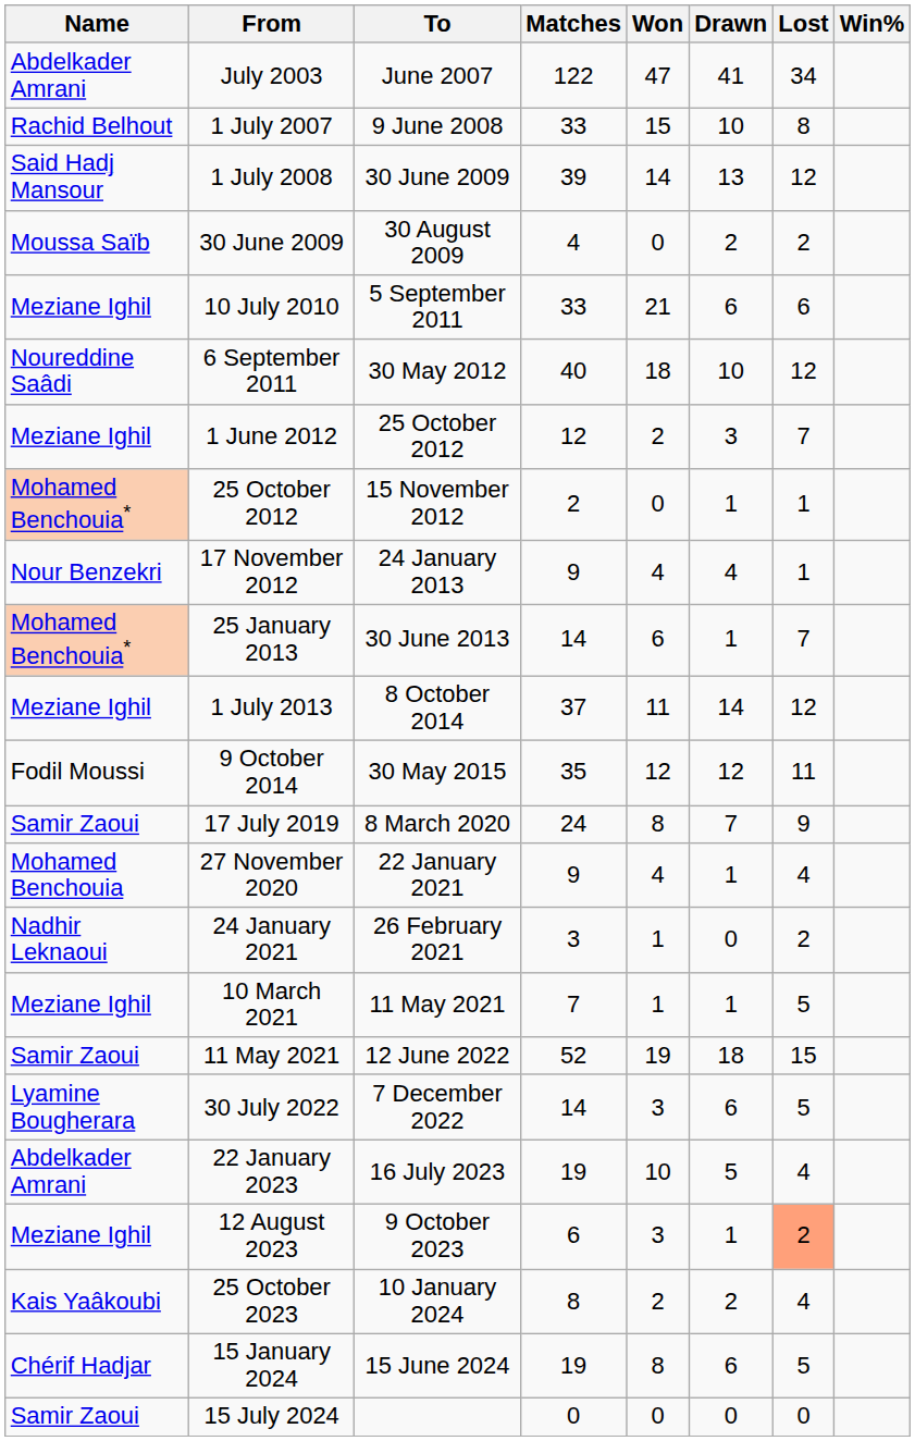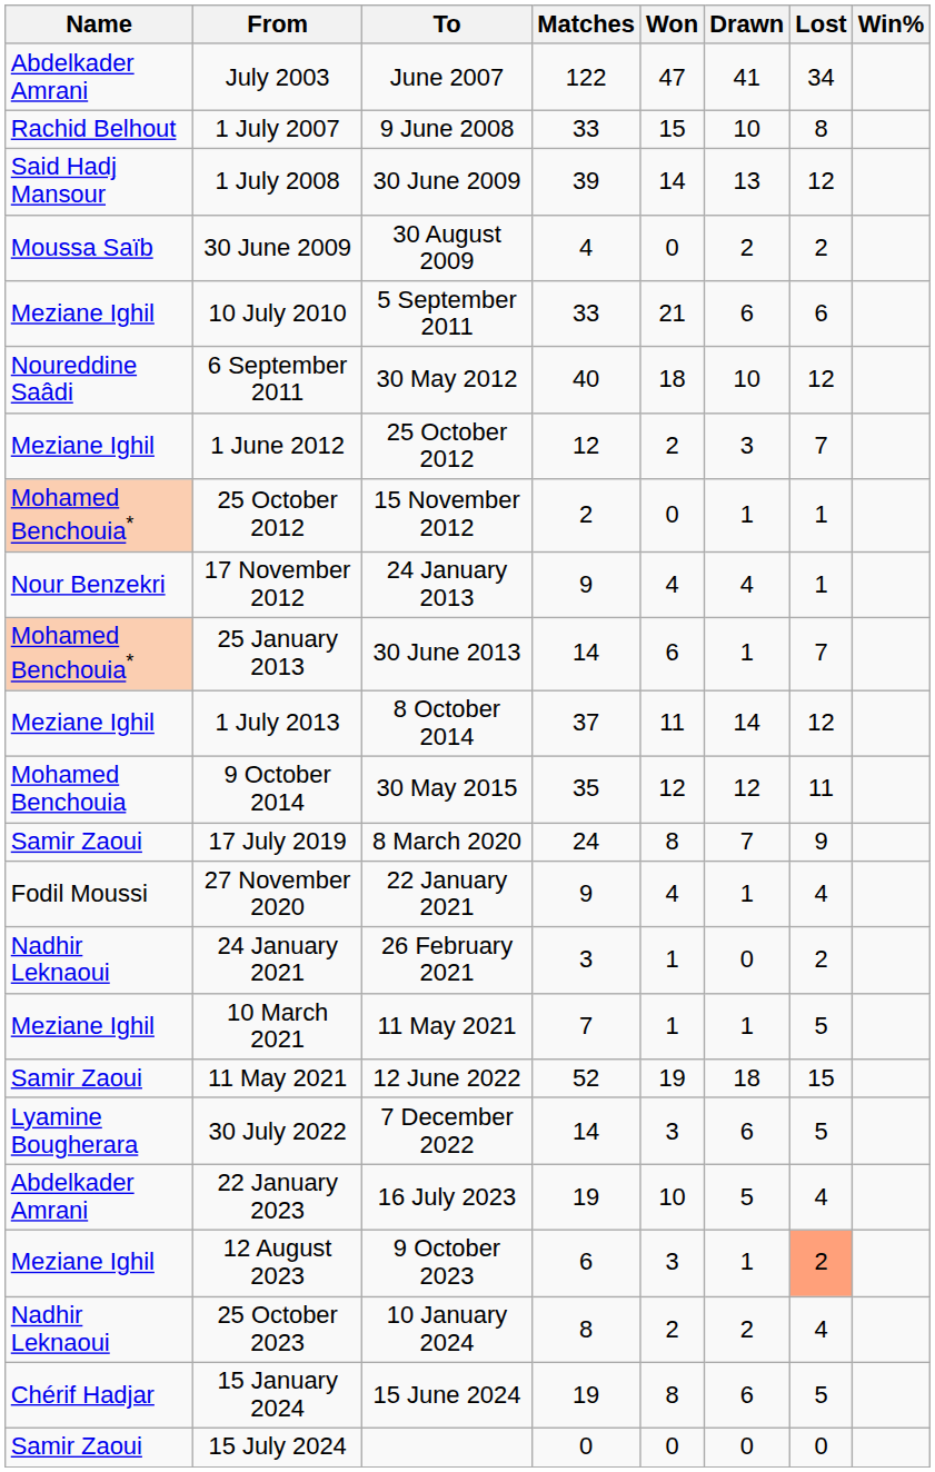 <table class="wikitable plainrowheaders sortable" style="text-align:center">
 <tr style="background:#f0f6ff;">
 <th>Name</th>
 <th>From</th>
 <th>To</th>
 <th>Matches</th>
 <th>Won</th>
 <th>Drawn</th>
 <th>Lost</th>
 <th>Win%</th>
 </tr>
 <tr>
 <td align="left"> <a href='#'>Abdelkader Amrani</a></td>
 <td>July 2003</td>
 <td>June 2007</td>
 <td>122</td>
 <td>47</td>
 <td>41</td>
 <td>34</td>
 <td></td>
 </tr>
 <tr>
 <td align="left"> <a href='#'>Rachid Belhout</a></td>
 <td>1 July 2007</td>
 <td>9 June 2008</td>
 <td>33</td>
 <td>15</td>
 <td>10</td>
 <td>8</td>
 <td></td>
 </tr>
 <tr>
 <td align="left"> <a href='#'>Said Hadj Mansour</a></td>
 <td>1 July 2008</td>
 <td>30 June 2009</td>
 <td>39</td>
 <td>14</td>
 <td>13</td>
 <td>12</td>
 <td></td>
 </tr>
 <tr>
 <td align="left"> <a href='#'>Moussa Saïb</a></td>
 <td>30 June 2009</td>
 <td>30 August 2009</td>
 <td>4</td>
 <td>0</td>
 <td>2</td>
 <td>2</td>
 <td></td>
 </tr>
 <tr>
 <td align="left"> <a href='#'>Meziane Ighil</a></td>
 <td>10 July 2010</td>
 <td>5 September 2011</td>
 <td>33</td>
 <td>21</td>
 <td>6</td>
 <td>6</td>
 <td></td>
 </tr>
 <tr>
 <td align="left"> <a href='#'>Noureddine Saâdi</a></td>
 <td>6 September 2011</td>
 <td>30 May 2012</td>
 <td>40</td>
 <td>18</td>
 <td>10</td>
 <td>12</td>
 <td></td>
 </tr>
 <tr>
 <td align="left"> <a href='#'>Meziane Ighil</a></td>
 <td>1 June 2012</td>
 <td>25 October 2012</td>
 <td>12</td>
 <td>2</td>
 <td>3</td>
 <td>7</td>
 <td></td>
 </tr>
 <tr>
 <td align="left" scope=row style=background:#FBCEB1> <a href='#'>Mohamed Benchouia</a><sup>*</sup></td>
 <td>25 October 2012</td>
 <td>15 November 2012</td>
 <td>2</td>
 <td>0</td>
 <td>1</td>
 <td>1</td>
 <td></td>
 </tr>
 <tr>
 <td align="left"> <a href='#'>Nour Benzekri</a></td>
 <td>17 November 2012</td>
 <td>24 January 2013</td>
 <td>9</td>
 <td>4</td>
 <td>4</td>
 <td>1</td>
 <td></td>
 </tr>
 <tr>
 <td align="left" scope=row style=background:#FBCEB1> <a href='#'>Mohamed Benchouia</a><sup>*</sup></td>
 <td>25 January 2013</td>
 <td>30 June 2013</td>
 <td>14</td>
 <td>6</td>
 <td>1</td>
 <td>7</td>
 <td></td>
 </tr>
 <tr>
 <td align="left"> <a href='#'>Meziane Ighil</a></td>
 <td>1 July 2013</td>
 <td>8 October 2014</td>
 <td>37</td>
 <td>11</td>
 <td>14</td>
 <td>12</td>
 <td></td>
 </tr>
 <tr>
-<td align="left"> Fodil Moussi</td>
+<td align="left"> <a href='#'>Mohamed Benchouia</a></td>
 <td>9 October 2014</td>
 <td>30 May 2015</td>
 <td>35</td>
 <td>12</td>
 <td>12</td>
 <td>11</td>
 <td></td>
 </tr>
 <tr>
 <td align="left"> <a href='#'>Samir Zaoui</a></td>
 <td>17 July 2019</td>
 <td>8 March 2020</td>
 <td>24</td>
 <td>8</td>
 <td>7</td>
 <td>9</td>
 <td></td>
 </tr>
 <tr>
-<td align="left"> <a href='#'>Mohamed Benchouia</a></td>
+<td align="left"> Fodil Moussi</td>
 <td>27 November 2020</td>
 <td>22 January 2021</td>
 <td>9</td>
 <td>4</td>
 <td>1</td>
 <td>4</td>
 <td></td>
 </tr>
 <tr>
 <td align="left"> <a href='#'>Nadhir Leknaoui</a></td>
 <td>24 January 2021</td>
 <td>26 February 2021</td>
 <td>3</td>
 <td>1</td>
 <td>0</td>
 <td>2</td>
 <td></td>
 </tr>
 <tr>
 <td align="left"> <a href='#'>Meziane Ighil</a></td>
 <td>10 March 2021</td>
 <td>11 May 2021</td>
 <td>7</td>
 <td>1</td>
 <td>1</td>
 <td>5</td>
 <td></td>
 </tr>
 <tr>
 <td align="left"> <a href='#'>Samir Zaoui</a></td>
 <td>11 May 2021</td>
 <td>12 June 2022</td>
 <td>52</td>
 <td>19</td>
 <td>18</td>
 <td>15</td>
 <td></td>
 </tr>
 <tr>
 <td align="left"> <a href='#'>Lyamine Bougherara</a></td>
 <td>30 July 2022</td>
 <td>7 December 2022</td>
 <td>14</td>
 <td>3</td>
 <td>6</td>
 <td>5</td>
 <td></td>
 </tr>
 <tr>
 <td align="left"> <a href='#'>Abdelkader Amrani</a></td>
 <td>22 January 2023</td>
 <td>16 July 2023</td>
 <td>19</td>
 <td>10</td>
 <td>5</td>
 <td>4</td>
 <td></td>
 </tr>
 <tr>
 <td align="left"> <a href='#'>Meziane Ighil</a></td>
 <td>12 August 2023</td>
 <td>9 October 2023</td>
 <td>6</td>
 <td>3</td>
 <td>1</td>
 <td style="background: lightsalmon;">2</td>
 <td></td>
 </tr>
 <tr>
-<td align="left"> <a href='#'>Kais Yaâkoubi</a></td>
+<td align="left"> <a href='#'>Nadhir Leknaoui</a></td>
 <td>25 October 2023</td>
 <td>10 January 2024</td>
 <td>8</td>
 <td>2</td>
 <td>2</td>
 <td>4</td>
 <td></td>
 </tr>
 <tr>
 <td align="left"> <a href='#'>Chérif Hadjar</a></td>
 <td>15 January 2024</td>
 <td>15 June 2024</td>
 <td>19</td>
 <td>8</td>
 <td>6</td>
 <td>5</td>
 <td></td>
 </tr>
 <tr>
 <td align="left"> <a href='#'>Samir Zaoui</a></td>
 <td>15 July 2024</td>
 <td></td>
 <td>0</td>
 <td>0</td>
 <td>0</td>
 <td>0</td>
 <td></td>
 </tr>
 <tr>
 </tr>
 </table>
